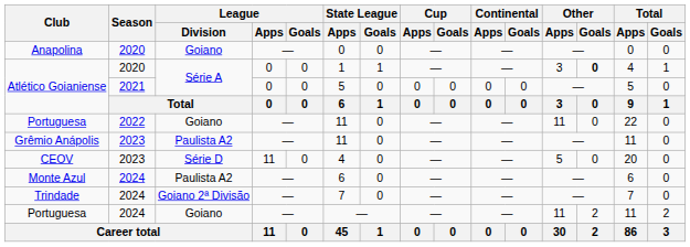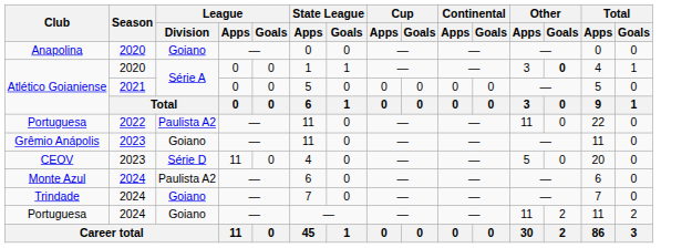 <table class="wikitable" style="text-align: center;">
 <tr>
 <th rowspan="2">Club</th>
 <th rowspan="2">Season</th>
 <th colspan="3">League</th>
 <th colspan="2">State League</th>
 <th colspan="2">Cup</th>
 <th colspan="2">Continental</th>
 <th colspan="2">Other</th>
 <th colspan="2">Total</th>
 </tr>
 <tr>
 <th>Division</th>
 <th>Apps</th>
 <th>Goals</th>
 <th>Apps</th>
 <th>Goals</th>
 <th>Apps</th>
 <th>Goals</th>
 <th>Apps</th>
 <th>Goals</th>
 <th>Apps</th>
 <th>Goals</th>
 <th>Apps</th>
 <th>Goals</th>
 </tr>
 <tr>
 <td valign="center"><a href='#'>Anapolina</a></td>
 <td><a href='#'>2020</a></td>
 <td><a href='#'>Goiano</a></td>
 <td colspan="2">—</td>
 <td>0</td>
 <td>0</td>
 <td colspan="2">—</td>
 <td colspan="2">—</td>
 <td colspan="2">—</td>
 <td>0</td>
 <td>0</td>
 </tr>
 <tr>
 <td rowspan="3" valign="center"><a href='#'>Atlético Goianiense</a></td>
 <td>2020</td>
 <td rowspan="2"><a href='#'>Série A</a></td>
 <td>0</td>
 <td>0</td>
 <td>1</td>
 <td>1</td>
 <td colspan="2">—</td>
 <td colspan="2">—</td>
 <td>3</td>
 <td><strong>0</strong></td>
 <td>4</td>
 <td>1</td>
 </tr>
 <tr>
 <td><a href='#'>2021</a></td>
 <td>0</td>
 <td>0</td>
 <td>5</td>
 <td>0</td>
 <td>0</td>
 <td>0</td>
 <td>0</td>
 <td>0</td>
 <td colspan="2">—</td>
 <td>5</td>
 <td>0</td>
 </tr>
 <tr>
 <th colspan="2">Total</th>
 <th>0</th>
 <th>0</th>
 <th>6</th>
 <th>1</th>
 <th>0</th>
 <th>0</th>
 <th>0</th>
 <th>0</th>
 <th>3</th>
 <th>0</th>
 <th>9</th>
 <th>1</th>
 </tr>
 <tr>
 <td valign="center"><a href='#'>Portuguesa</a></td>
 <td><a href='#'>2022</a></td>
-<td>Goiano</td>
+<td><a href='#'>Paulista A2</a></td>
 <td colspan="2">—</td>
 <td>11</td>
 <td>0</td>
 <td colspan="2">—</td>
 <td colspan="2">—</td>
 <td>11</td>
 <td>0</td>
 <td>22</td>
 <td>0</td>
 </tr>
 <tr>
 <td valign="center"><a href='#'>Grêmio Anápolis</a></td>
 <td><a href='#'>2023</a></td>
-<td><a href='#'>Paulista A2</a></td>
+<td>Goiano</td>
 <td colspan="2">—</td>
 <td>11</td>
 <td>0</td>
 <td colspan="2">—</td>
 <td colspan="2">—</td>
 <td colspan="2">—</td>
 <td>11</td>
 <td>0</td>
 </tr>
 <tr>
 <td valign="center"><a href='#'>CEOV</a></td>
 <td>2023</td>
 <td><a href='#'>Série D</a></td>
 <td>11</td>
 <td>0</td>
 <td>4</td>
 <td>0</td>
 <td colspan="2">—</td>
 <td colspan="2">—</td>
 <td>5</td>
 <td>0</td>
 <td>20</td>
 <td>0</td>
 </tr>
 <tr>
 <td valign="center"><a href='#'>Monte Azul</a></td>
 <td><a href='#'>2024</a></td>
 <td>Paulista A2</td>
 <td colspan="2">—</td>
 <td>6</td>
 <td>0</td>
 <td colspan="2">—</td>
 <td colspan="2">—</td>
 <td colspan="2">—</td>
 <td>6</td>
 <td>0</td>
 </tr>
 <tr>
 <td valign="center"><a href='#'>Trindade</a></td>
 <td>2024</td>
-<td><a href='#'>Goiano 2ª Divisão</a></td>
+<td><a href='#'>Goiano</a></td>
 <td colspan="2">—</td>
 <td>7</td>
 <td>0</td>
 <td colspan="2">—</td>
 <td colspan="2">—</td>
 <td colspan="2">—</td>
 <td>7</td>
 <td>0</td>
 </tr>
 <tr>
 <td valign="center">Portuguesa</td>
 <td>2024</td>
 <td>Goiano</td>
 <td colspan="2">—</td>
 <td colspan="2">—</td>
 <td colspan="2">—</td>
 <td colspan="2">—</td>
 <td>11</td>
 <td>2</td>
 <td>11</td>
 <td>2</td>
 </tr>
 <tr>
 <th colspan="3"><strong>Career total</strong></th>
 <th>11</th>
 <th>0</th>
 <th>45</th>
 <th>1</th>
 <th>0</th>
 <th>0</th>
 <th>0</th>
 <th>0</th>
 <th>30</th>
 <th>2</th>
 <th>86</th>
 <th>3</th>
 </tr>
 </table>
